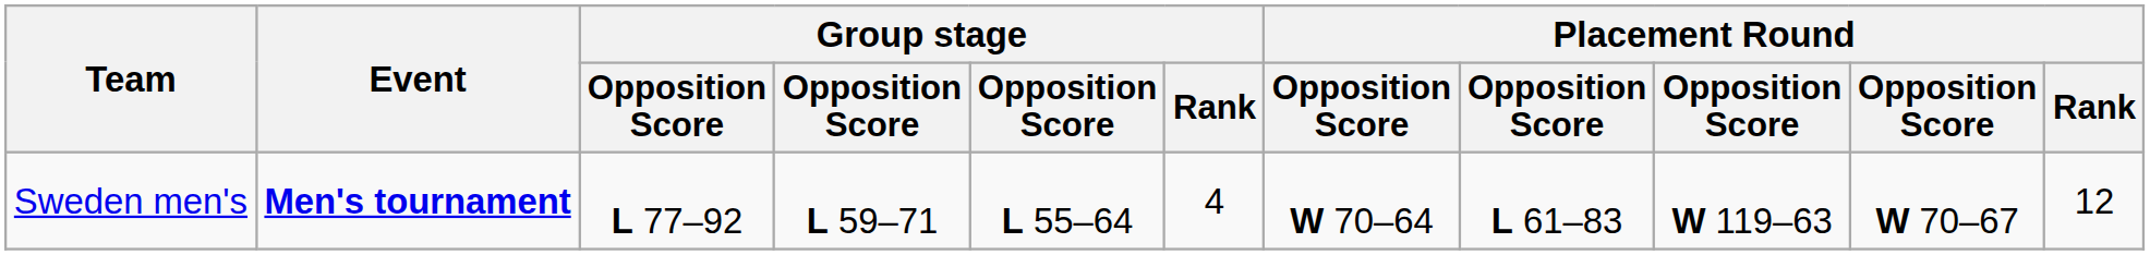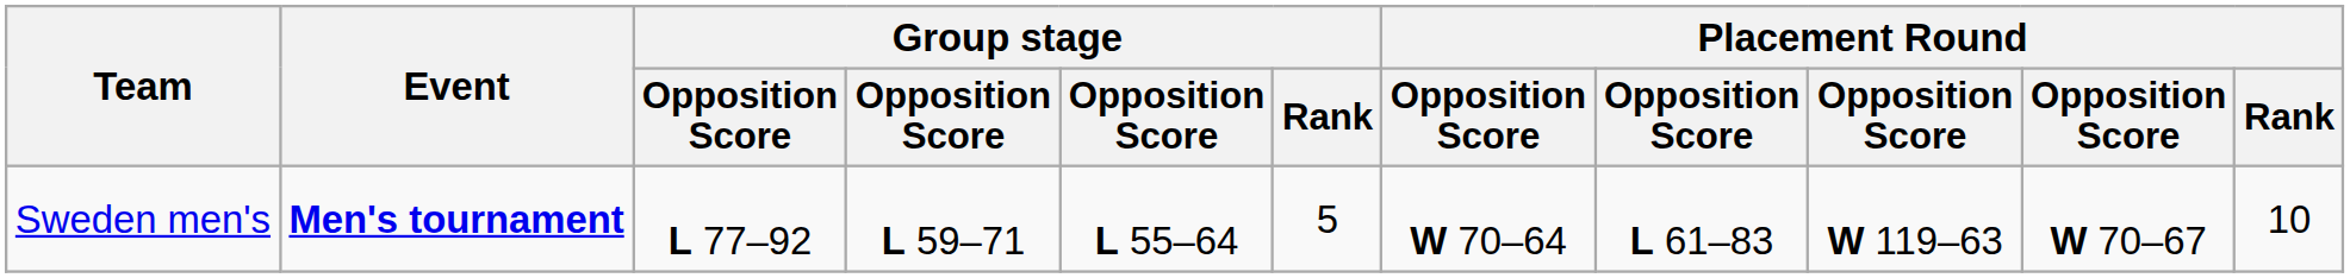 <table class=wikitable style=font-size:90%;text-align:center>
 <tr>
 <th rowspan=2>Team</th>
 <th rowspan=2>Event</th>
 <th colspan=4>Group stage</th>
 <th colspan=5>Placement Round</th>
 </tr>
 <tr style=font-size:95%>
 <th>Opposition<br>Score</th>
 <th>Opposition<br>Score</th>
 <th>Opposition<br>Score</th>
 <th>Rank</th>
 <th>Opposition<br>Score</th>
 <th>Opposition<br>Score</th>
 <th>Opposition<br>Score</th>
 <th>Opposition<br>Score</th>
 <th>Rank</th>
 </tr>
 <tr>
 <td align=left><a href='#'>Sweden men's</a></td>
 <td align=left><strong><a href='#'>Men's tournament</a></strong></td>
 <td><br><strong>L</strong> 77–92</td>
 <td><br><strong>L</strong> 59–71</td>
 <td><br><strong>L</strong> 55–64</td>
-<td>4</td>
+<td>5</td>
 <td><br><strong>W</strong> 70–64</td>
 <td><br><strong>L</strong> 61–83</td>
 <td><br><strong>W</strong> 119–63</td>
 <td><br><strong>W</strong> 70–67</td>
-<td>12</td>
+<td>10</td>
 </tr>
 </table>
